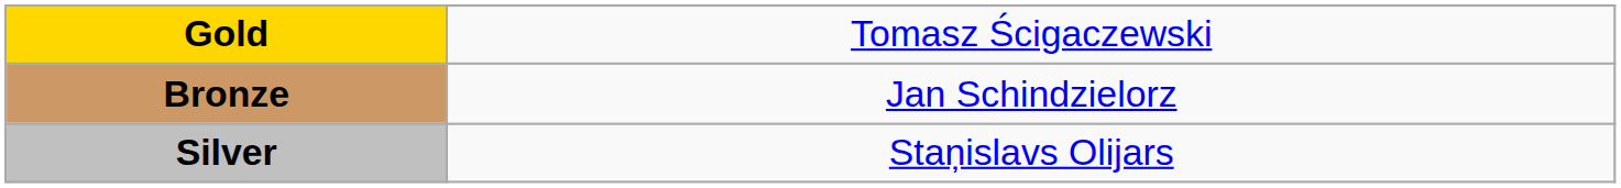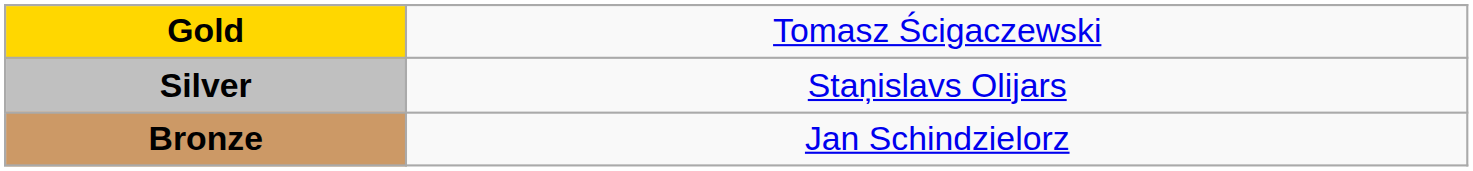 <table class="wikitable" style="text-align:center; " width="35%">
 <tr>
 <td bgcolor="gold"><strong>Gold</strong></td>
 <td><a href='#'>Tomasz Ścigaczewski</a><br>  <small><em></em></small></td>
 </tr>
 <tr>
+<td bgcolor="silver"><strong>Silver</strong></td>
+<td><a href='#'>Staņislavs Olijars</a><br>  <small><em></em></small></td>
+</tr>
+<tr>
 <td bgcolor="CC9966"><strong>Bronze</strong></td>
 <td><a href='#'>Jan Schindzielorz</a><br>  <small><em></em></small></td>
 </tr>
-<tr>
-<td bgcolor="silver"><strong>Silver</strong></td>
-<td><a href='#'>Staņislavs Olijars</a><br>  <small><em></em></small></td>
-</tr>
 </table>
